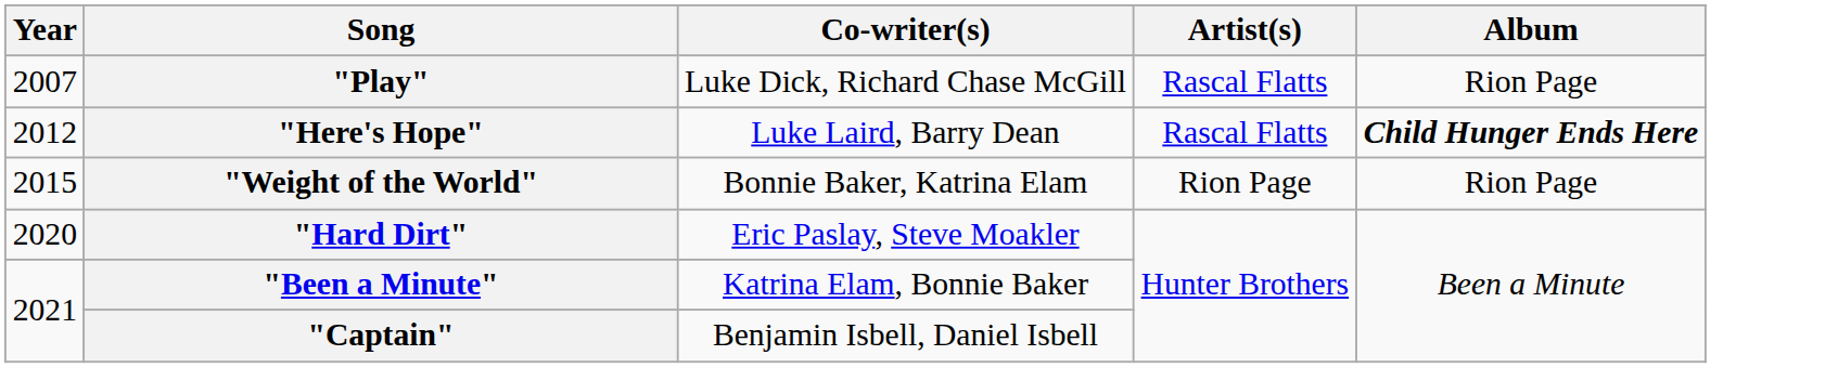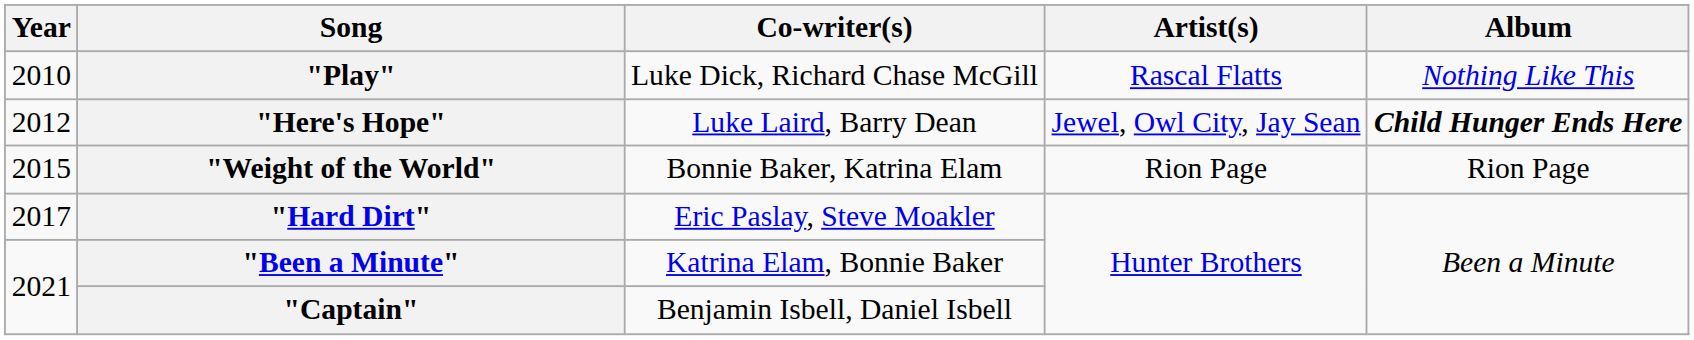 <table class="wikitable plainrowheaders" style="text-align:center;">
 <tr>
 <th>Year</th>
 <th style="width:18em;">Song</th>
 <th>Co-writer(s)</th>
 <th>Artist(s)</th>
 <th>Album</th>
 </tr>
 <tr>
-<td>2007</td>
+<td>2010</td>
 <th scope="row">"Play"</th>
 <td>Luke Dick, Richard Chase McGill</td>
 <td><a href='#'>Rascal Flatts</a></td>
-<td>Rion Page</td>
+<td><em><a href='#'>Nothing Like This</a></em></td>
 </tr>
 <tr>
 <td>2012</td>
 <th scope="row">"Here's Hope"</th>
 <td><a href='#'>Luke Laird</a>, Barry Dean</td>
-<td><a href='#'>Rascal Flatts</a></td>
+<td><a href='#'>Jewel</a>, <a href='#'>Owl City</a>, <a href='#'>Jay Sean</a></td>
 <td><strong><em>Child Hunger Ends Here</em></strong></td>
 </tr>
 <tr>
 <td>2015</td>
 <th scope="row">"Weight of the World"</th>
 <td>Bonnie Baker, Katrina Elam</td>
 <td>Rion Page</td>
 <td>Rion Page</td>
 </tr>
 <tr>
-<td>2020</td>
+<td>2017</td>
 <th scope="row">"<a href='#'>Hard Dirt</a>"</th>
 <td><a href='#'>Eric Paslay</a>, <a href='#'>Steve Moakler</a></td>
 <td rowspan="3"><a href='#'>Hunter Brothers</a></td>
 <td rowspan="3"><em>Been a Minute</em></td>
 </tr>
 <tr>
 <td rowspan="2">2021</td>
 <th scope="row">"<a href='#'>Been a Minute</a>"</th>
 <td><a href='#'>Katrina Elam</a>, Bonnie Baker</td>
 </tr>
 <tr>
 <th scope="row">"Captain"</th>
 <td>Benjamin Isbell, Daniel Isbell</td>
 </tr>
 </table>
